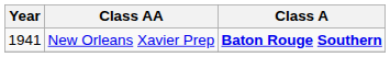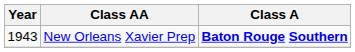 <table class="wikitable sortable">
 <tr>
 <th>Year</th>
 <th>Class AA</th>
 <th>Class A</th>
 </tr>
 <tr>
-<td>1941</td>
+<td>1943</td>
 <td><a href='#'>New Orleans</a> <a href='#'>Xavier Prep</a></td>
 <td><strong><a href='#'>Baton Rouge</a> <a href='#'>Southern</a></strong></td>
 </tr>
 <tr>
 </tr>
 </table>
